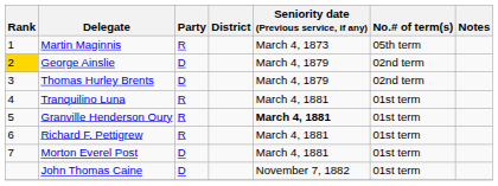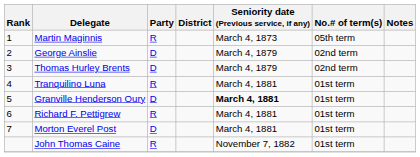 <table class="wikitable sortable">
 <tr valign=bottom>
 <th>Rank</th>
 <th>Delegate</th>
 <th>Party</th>
 <th>District</th>
 <th>Seniority date<br><small>(Previous service, if any)</small><br></th>
 <th>No.# of term(s)</th>
 <th>Notes</th>
 </tr>
 <tr>
 <td>1</td>
 <td><a href='#'>Martin Maginnis</a></td>
 <td><a href='#'>R</a></td>
 <td></td>
 <td>March 4, 1873</td>
 <td>05th term</td>
 <td></td>
 </tr>
 <tr>
-<td style="background: gold;">2</td>
+<td>2</td>
 <td><a href='#'>George Ainslie</a></td>
 <td><a href='#'>D</a></td>
 <td></td>
 <td>March 4, 1879</td>
 <td>02nd term</td>
 <td></td>
 </tr>
 <tr>
 <td>3</td>
 <td><a href='#'>Thomas Hurley Brents</a></td>
 <td><a href='#'>D</a></td>
 <td></td>
 <td>March 4, 1879</td>
 <td>02nd term</td>
 <td></td>
 </tr>
 <tr>
 <td>4</td>
 <td><a href='#'>Tranquilino Luna</a></td>
 <td><a href='#'>R</a></td>
 <td></td>
 <td>March 4, 1881</td>
 <td>01st term</td>
 <td></td>
 </tr>
 <tr>
 <td>5</td>
 <td><a href='#'>Granville Henderson Oury</a></td>
-<td><a href='#'>R</a></td>
+<td><a href='#'>D</a></td>
 <td></td>
 <td><strong>March 4, 1881</strong></td>
 <td>01st term</td>
 <td></td>
 </tr>
 <tr>
 <td>6</td>
 <td><a href='#'>Richard F. Pettigrew</a></td>
 <td><a href='#'>R</a></td>
 <td></td>
 <td>March 4, 1881</td>
 <td>01st term</td>
 <td></td>
 </tr>
 <tr>
 <td>7</td>
 <td><a href='#'>Morton Everel Post</a></td>
 <td><a href='#'>D</a></td>
 <td></td>
 <td>March 4, 1881</td>
 <td>01st term</td>
 <td></td>
 </tr>
 <tr>
 <td></td>
 <td><a href='#'>John Thomas Caine</a></td>
-<td><a href='#'>D</a></td>
+<td><a href='#'>R</a></td>
 <td></td>
 <td>November 7, 1882</td>
 <td>01st term</td>
 <td></td>
 </tr>
 <tr>
 </tr>
 </table>
